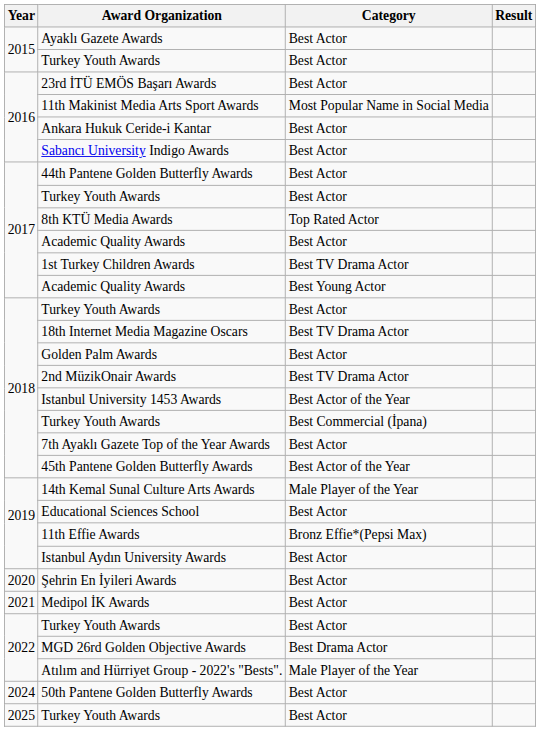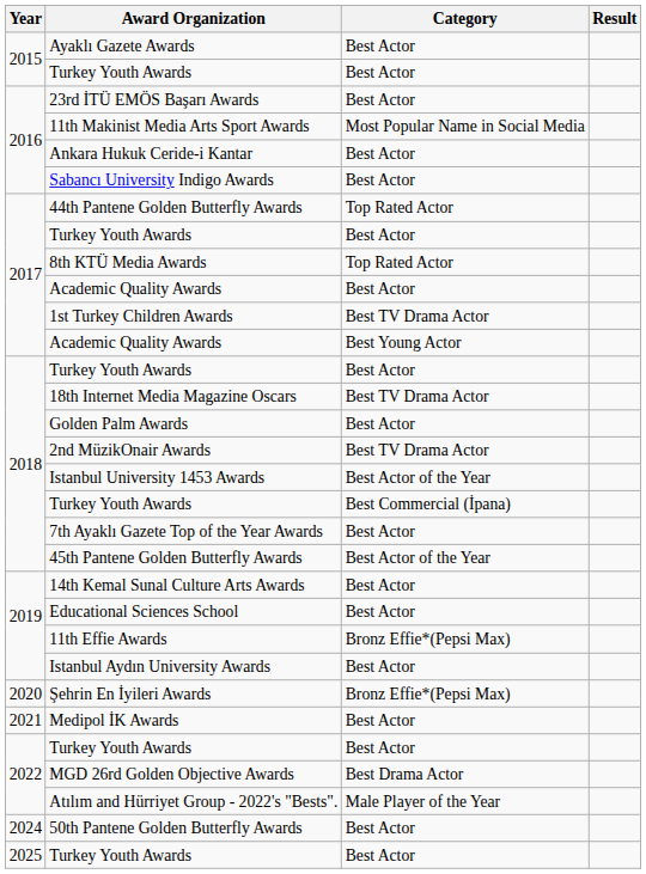 <table class="wikitable" style="font-size: 95%;">
 <tr>
 <th>Year</th>
 <th>Award Organization</th>
 <th>Category</th>
 <th>Result</th>
 </tr>
 <tr>
 <td rowspan=2>2015</td>
 <td>Ayaklı Gazete Awards</td>
 <td>Best Actor</td>
 <td></td>
 </tr>
 <tr>
 <td>Turkey Youth Awards</td>
 <td>Best Actor</td>
 <td></td>
 </tr>
 <tr>
 <td rowspan="4">2016</td>
 <td>23rd İTÜ EMÖS Başarı Awards</td>
 <td>Best Actor</td>
 <td></td>
 </tr>
 <tr>
 <td>11th Makinist Media Arts Sport Awards</td>
 <td>Most Popular Name in Social Media</td>
 <td></td>
 </tr>
 <tr>
 <td>Ankara Hukuk Ceride-i Kantar</td>
 <td>Best Actor</td>
 <td></td>
 </tr>
 <tr>
 <td><a href='#'>Sabancı University</a> Indigo Awards</td>
 <td>Best Actor</td>
 <td></td>
 </tr>
 <tr>
 <td rowspan="6">2017</td>
 <td>44th Pantene Golden Butterfly Awards</td>
-<td>Best Actor</td>
+<td>Top Rated Actor</td>
 <td></td>
 </tr>
 <tr>
 <td>Turkey Youth Awards</td>
 <td>Best Actor</td>
 <td></td>
 </tr>
 <tr>
 <td>8th KTÜ Media Awards</td>
 <td>Top Rated Actor</td>
 <td></td>
 </tr>
 <tr>
 <td>Academic Quality Awards</td>
 <td>Best Actor</td>
 <td></td>
 </tr>
 <tr>
 <td>1st Turkey Children Awards</td>
 <td>Best TV Drama Actor</td>
 <td></td>
 </tr>
 <tr>
 <td>Academic Quality Awards</td>
 <td>Best Young Actor</td>
 <td></td>
 </tr>
 <tr>
 <td rowspan="8">2018</td>
 <td>Turkey Youth Awards</td>
 <td>Best Actor</td>
 <td></td>
 </tr>
 <tr>
 <td>18th Internet Media Magazine Oscars</td>
 <td>Best TV Drama Actor</td>
 <td></td>
 </tr>
 <tr>
 <td>Golden Palm Awards</td>
 <td>Best Actor</td>
 <td></td>
 </tr>
 <tr>
 <td>2nd MüzikOnair Awards</td>
 <td>Best TV Drama Actor</td>
 <td></td>
 </tr>
 <tr>
 <td>Istanbul University 1453 Awards</td>
 <td>Best Actor of the Year</td>
 <td></td>
 </tr>
 <tr>
 <td>Turkey Youth Awards</td>
 <td>Best Commercial (İpana)</td>
 <td></td>
 </tr>
 <tr>
 <td>7th Ayaklı Gazete Top of the Year Awards</td>
 <td>Best Actor</td>
 <td></td>
 </tr>
 <tr>
 <td>45th Pantene Golden Butterfly Awards</td>
 <td>Best Actor of the Year</td>
 <td></td>
 </tr>
 <tr>
 <td rowspan="4">2019<br><br></td>
 <td>14th Kemal Sunal Culture Arts Awards</td>
-<td>Male Player of the Year</td>
+<td>Best Actor</td>
 <td></td>
 </tr>
 <tr>
 <td>Educational Sciences School</td>
 <td>Best Actor</td>
 <td></td>
 </tr>
 <tr>
 <td>11th Effie Awards</td>
 <td>Bronz Effie*(Pepsi Max)</td>
 <td></td>
 </tr>
 <tr>
 <td>Istanbul Aydın University Awards</td>
 <td>Best Actor</td>
 <td></td>
 </tr>
 <tr>
 <td>2020</td>
 <td>Şehrin En İyileri Awards</td>
-<td>Best Actor</td>
+<td>Bronz Effie*(Pepsi Max)</td>
 <td></td>
 </tr>
 <tr>
 <td>2021</td>
 <td>Medipol İK Awards</td>
 <td>Best Actor</td>
 <td></td>
 </tr>
 <tr>
 <td rowspan="3">2022</td>
 <td>Turkey Youth Awards</td>
 <td>Best Actor</td>
 <td></td>
 </tr>
 <tr>
 <td>MGD 26rd Golden Objective Awards</td>
 <td>Best Drama Actor</td>
 <td></td>
 </tr>
 <tr>
 <td>Atılım and Hürriyet Group - 2022's "Bests".</td>
 <td>Male Player of the Year</td>
 <td></td>
 </tr>
 <tr>
 <td>2024</td>
 <td>50th Pantene Golden Butterfly Awards</td>
 <td>Best Actor</td>
 <td></td>
 </tr>
 <tr>
 <td>2025</td>
 <td>Turkey Youth Awards</td>
 <td>Best Actor</td>
 <td></td>
 </tr>
 </table>
